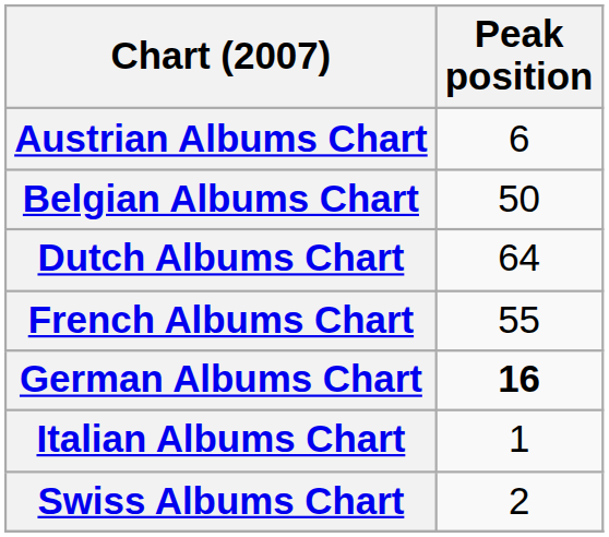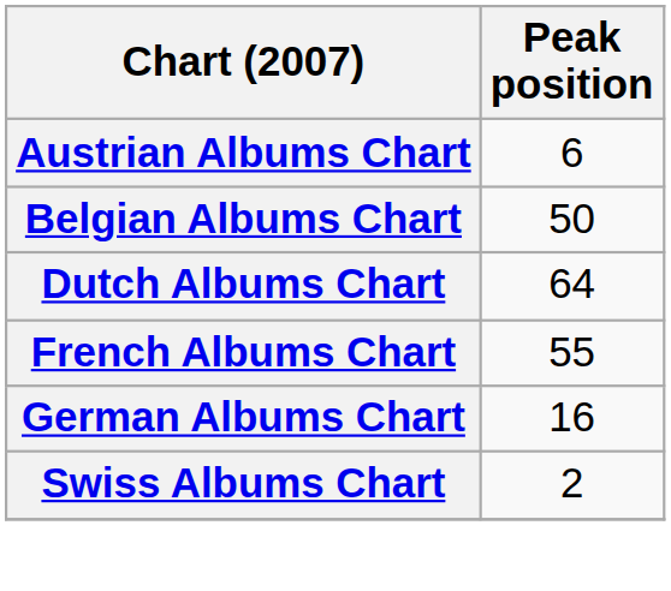 <table class="wikitable sortable plainrowheaders">
 <tr>
 <th align="left">Chart (2007)</th>
 <th align="left">Peak<br>position</th>
 </tr>
 <tr>
 <th scope="row"><a href='#'>Austrian Albums Chart</a></th>
 <td align="center">6</td>
 </tr>
 <tr>
 <th scope="row"><a href='#'>Belgian Albums Chart</a></th>
 <td align="center">50</td>
 </tr>
 <tr>
 <th scope="row"><a href='#'>Dutch Albums Chart</a></th>
 <td align="center">64</td>
 </tr>
 <tr>
 <th scope="row"><a href='#'>French Albums Chart</a></th>
 <td align="center">55</td>
 </tr>
 <tr>
 <th scope="row"><a href='#'>German Albums Chart</a></th>
-<td align="center"><strong>16</strong></td>
-</tr>
-<tr>
-<th scope="row"><a href='#'>Italian Albums Chart</a></th>
-<td align="center">1</td>
+<td align="center">16</td>
 </tr>
 <tr>
 <th scope="row"><a href='#'>Swiss Albums Chart</a></th>
 <td align="center">2</td>
 </tr>
 <tr>
 </tr>
 </table>
